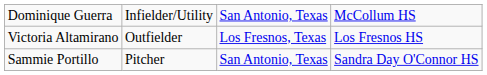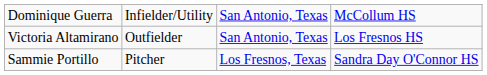 <table class="wikitable">
 <tr>
 <td>Dominique Guerra</td>
 <td>Infielder/Utility</td>
 <td><a href='#'>San Antonio, Texas</a></td>
 <td><a href='#'>McCollum HS</a></td>
 </tr>
 <tr>
 <td>Victoria Altamirano</td>
 <td>Outfielder</td>
-<td><a href='#'>Los Fresnos, Texas</a></td>
+<td><a href='#'>San Antonio, Texas</a></td>
 <td><a href='#'>Los Fresnos HS</a></td>
 </tr>
 <tr>
 <td>Sammie Portillo</td>
 <td>Pitcher</td>
-<td><a href='#'>San Antonio, Texas</a></td>
+<td><a href='#'>Los Fresnos, Texas</a></td>
 <td><a href='#'>Sandra Day O'Connor HS</a></td>
 </tr>
 </table>
